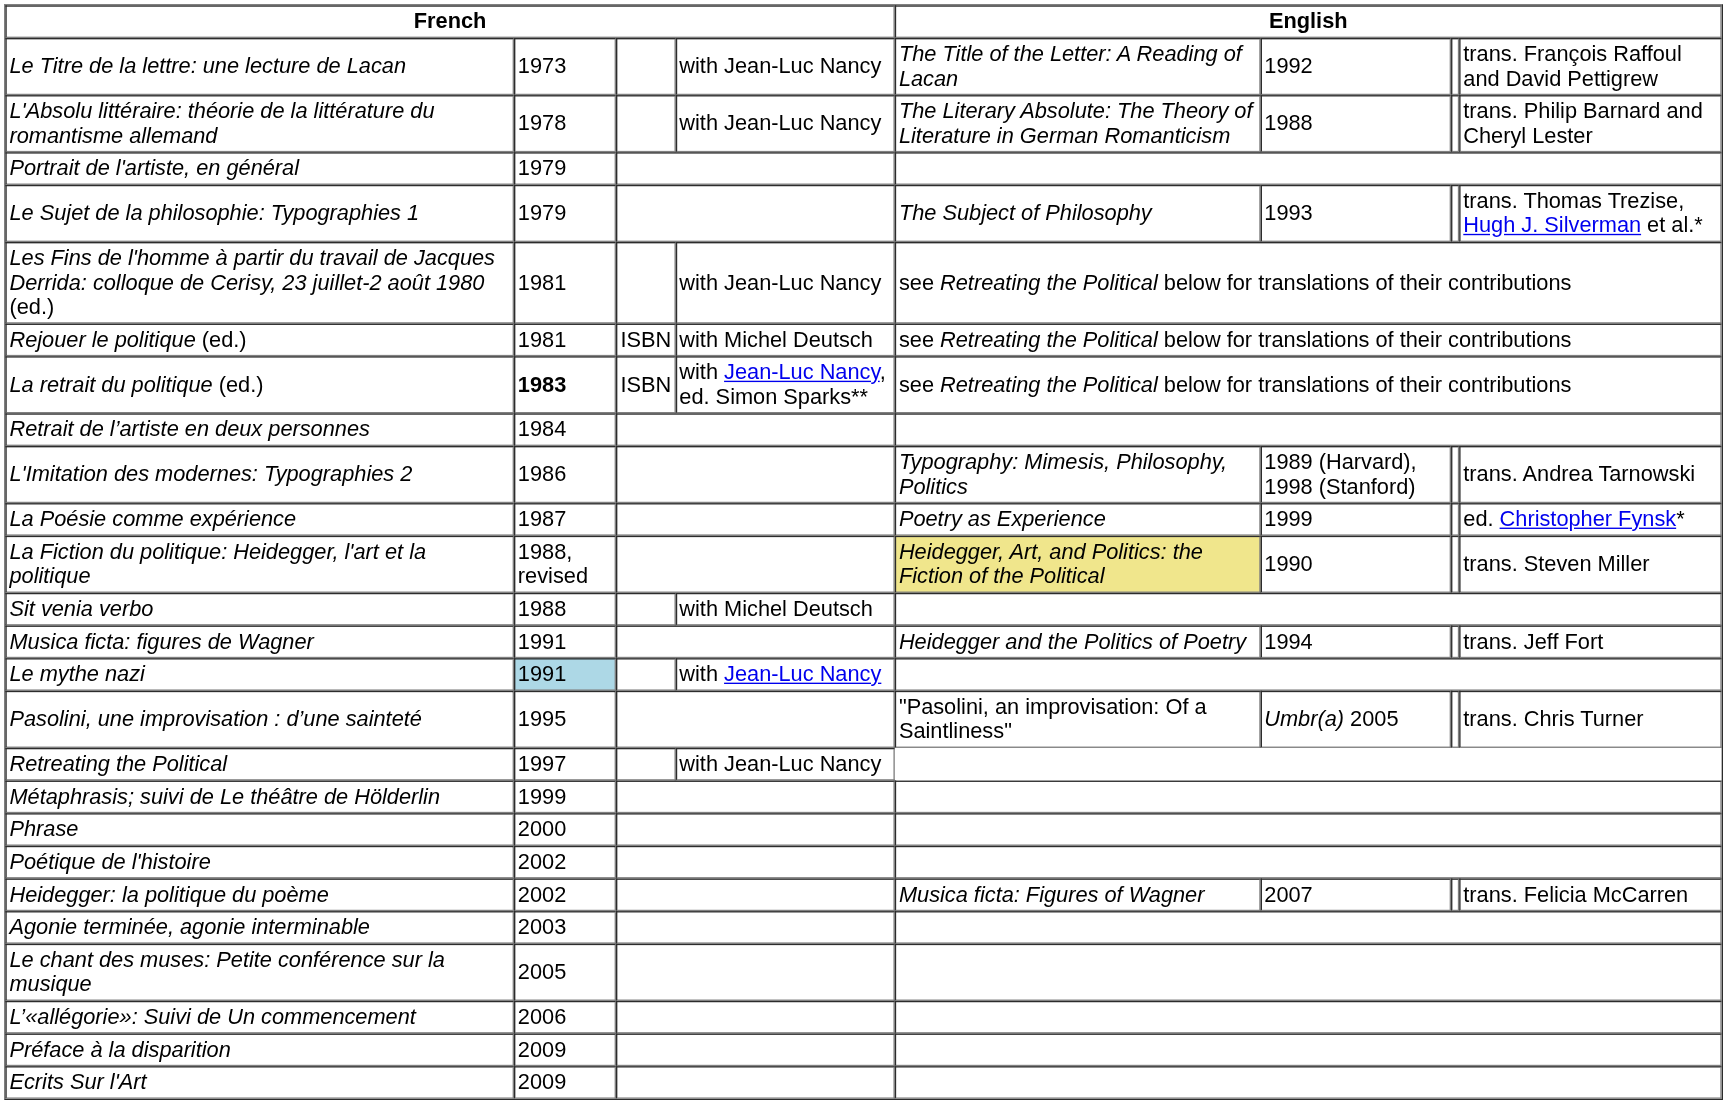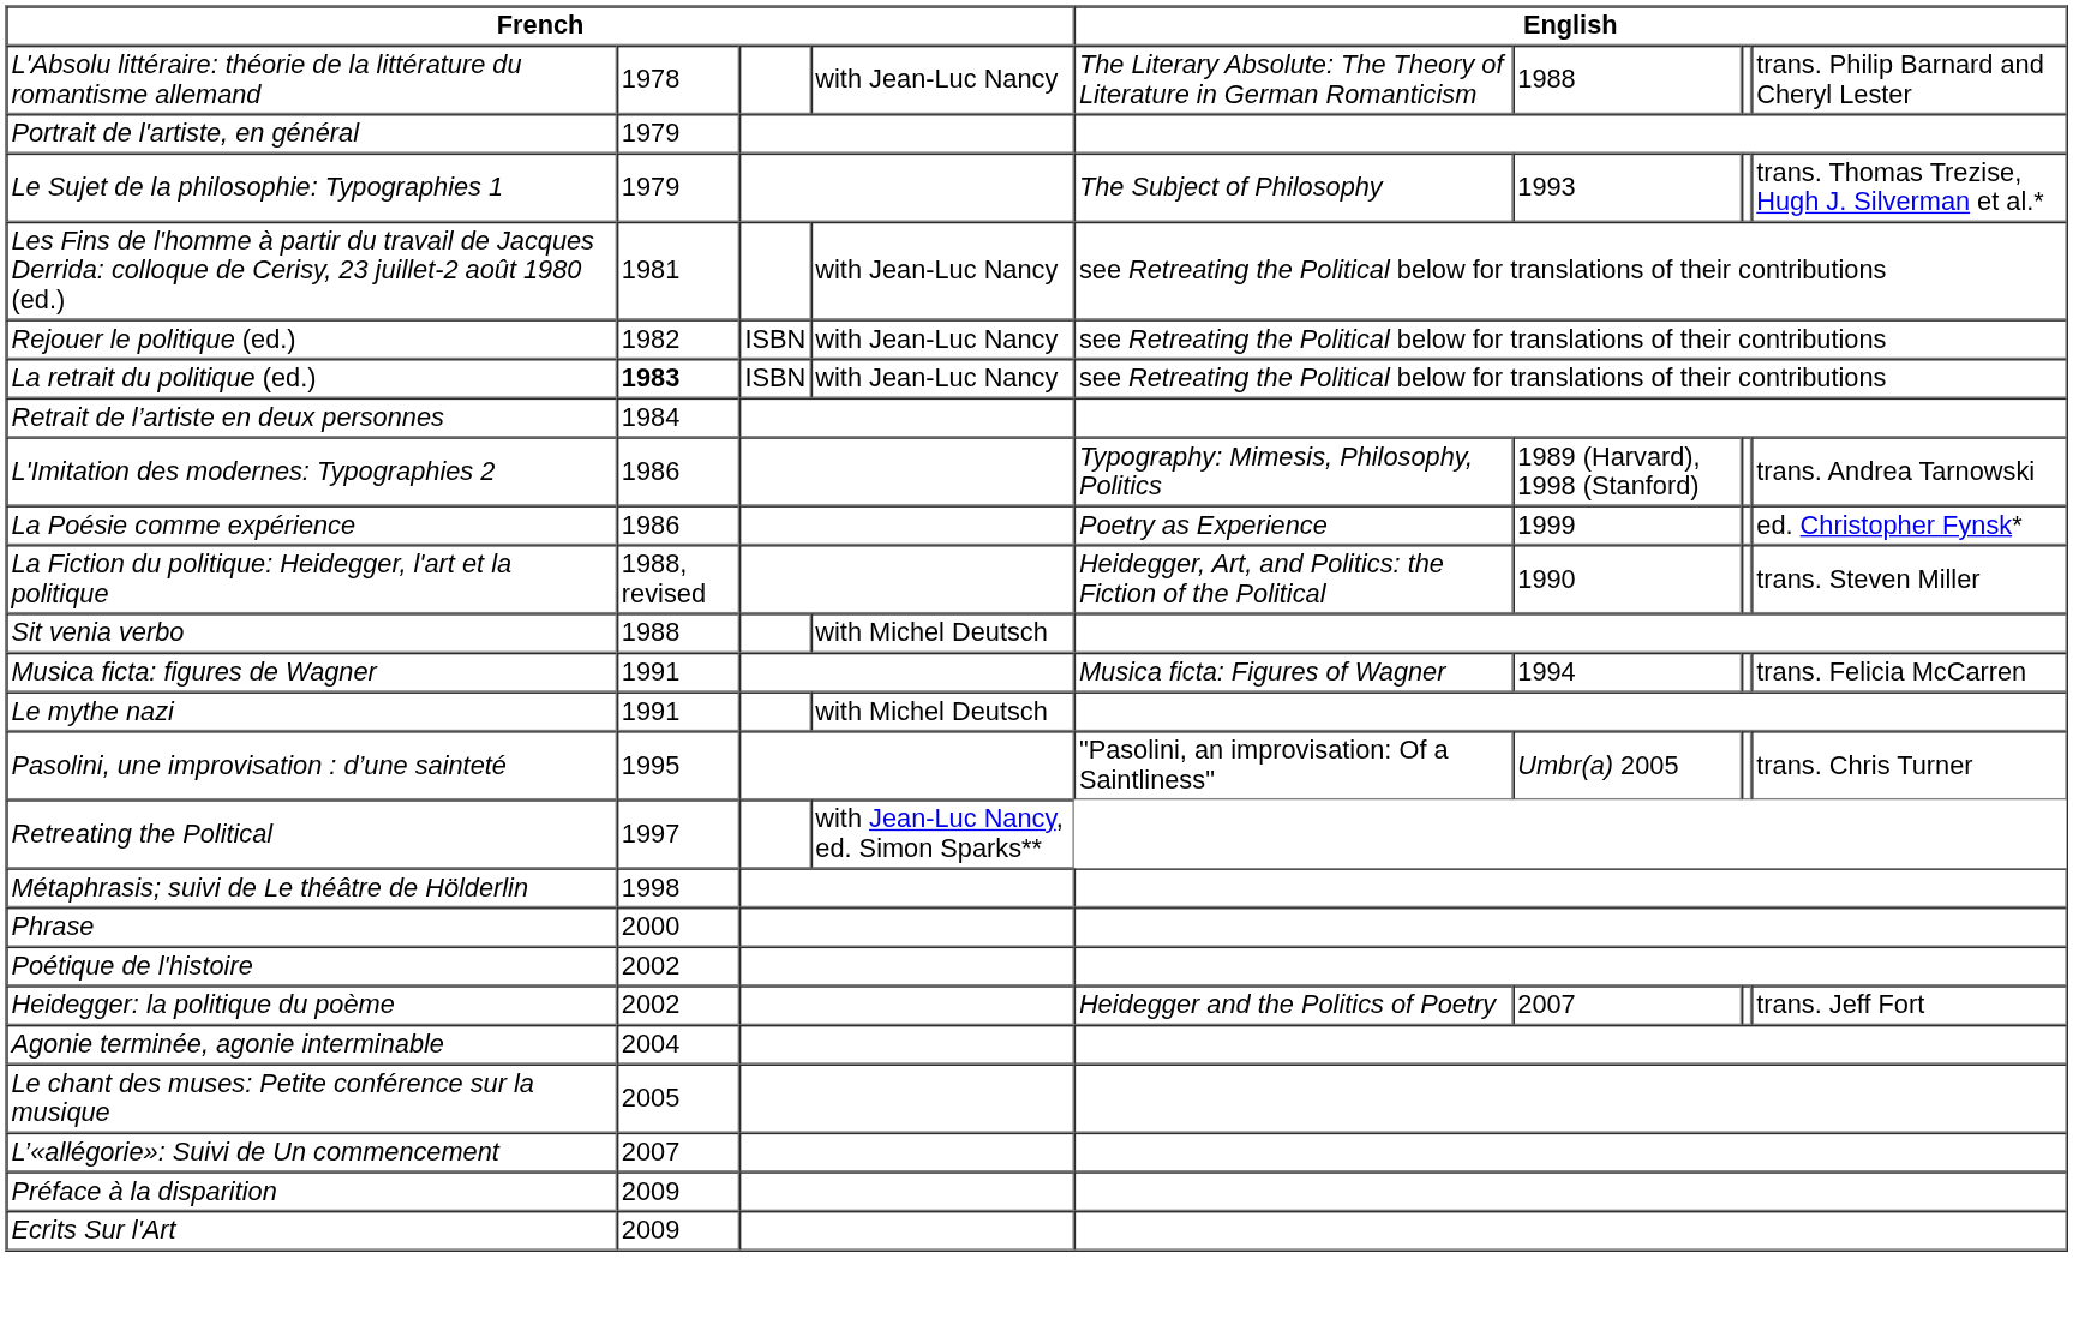 <table border="1" cellpadding="2" cellspacing="0" align="center">
 <tr>
 <th colspan="4">French</th>
 <th colspan="4">English</th>
-</tr>
-<tr>
-<td><em>Le Titre de la lettre: une lecture de Lacan</em></td>
-<td>1973</td>
-<td></td>
-<td>with Jean-Luc Nancy</td>
-<td><em>The Title of the Letter: A Reading of Lacan</em></td>
-<td>1992</td>
-<td></td>
-<td>trans. François Raffoul and David Pettigrew</td>
 </tr>
 <tr>
 <td><em>L'Absolu littéraire: théorie de la littérature du romantisme allemand</em></td>
 <td>1978</td>
 <td></td>
 <td>with Jean-Luc Nancy</td>
 <td><em>The Literary Absolute: The Theory of Literature in German Romanticism</em></td>
 <td>1988</td>
 <td></td>
 <td>trans. Philip Barnard and Cheryl Lester</td>
 </tr>
 <tr>
 <td><em>Portrait de l'artiste, en général</em></td>
 <td>1979</td>
 <td colspan="2"></td>
 <td colspan="4"></td>
 </tr>
 <tr>
 <td><em>Le Sujet de la philosophie: Typographies 1</em></td>
 <td>1979</td>
 <td colspan="2"></td>
 <td><em>The Subject of Philosophy</em></td>
 <td>1993</td>
 <td></td>
 <td>trans. Thomas Trezise, <a href='#'>Hugh J. Silverman</a> et al.*</td>
 </tr>
 <tr>
 <td><em>Les Fins de l'homme à partir du travail de Jacques Derrida: colloque de Cerisy, 23 juillet-2 août 1980</em> (ed.)</td>
 <td>1981</td>
 <td></td>
 <td>with Jean-Luc Nancy</td>
 <td colspan="4">see <em>Retreating the Political</em> below for translations of their contributions</td>
 </tr>
 <tr>
 <td><em>Rejouer le politique</em> (ed.)</td>
-<td>1981</td>
+<td>1982</td>
 <td>ISBN</td>
-<td>with Michel Deutsch</td>
+<td>with Jean-Luc Nancy</td>
 <td colspan="4">see <em>Retreating the Political</em> below for translations of their contributions</td>
 </tr>
 <tr>
 <td><em>La retrait du politique</em> (ed.)</td>
 <td><strong>1983</strong></td>
 <td>ISBN</td>
-<td>with <a href='#'>Jean-Luc Nancy</a>, ed. Simon Sparks**</td>
+<td>with Jean-Luc Nancy</td>
 <td colspan="4">see <em>Retreating the Political</em> below for translations of their contributions</td>
 </tr>
 <tr>
 <td><em>Retrait de l’artiste en deux personnes</em></td>
 <td>1984</td>
 <td colspan="2"></td>
 <td colspan="4"></td>
 </tr>
 <tr>
 <td><em>L'Imitation des modernes: Typographies 2</em></td>
 <td>1986</td>
 <td colspan="2"></td>
 <td><em>Typography: Mimesis, Philosophy, Politics</em></td>
 <td>1989 (Harvard), 1998 (Stanford)</td>
 <td></td>
 <td>trans. Andrea Tarnowski</td>
 </tr>
 <tr>
 <td><em>La Poésie comme expérience</em></td>
-<td>1987</td>
+<td>1986</td>
 <td colspan="2"></td>
 <td><em>Poetry as Experience</em></td>
 <td>1999</td>
 <td></td>
 <td>ed. <a href='#'>Christopher Fynsk</a>*</td>
 </tr>
 <tr>
 <td><em>La Fiction du politique: Heidegger, l'art et la politique</em></td>
 <td>1988, revised</td>
 <td colspan="2"></td>
-<td style="background: khaki;"><em>Heidegger, Art, and Politics: the Fiction of the Political</em></td>
+<td><em>Heidegger, Art, and Politics: the Fiction of the Political</em></td>
 <td>1990</td>
 <td></td>
 <td>trans. Steven Miller</td>
 </tr>
 <tr>
 <td><em>Sit venia verbo</em></td>
 <td>1988</td>
 <td></td>
 <td>with Michel Deutsch</td>
 <td colspan="4"></td>
 </tr>
 <tr>
 <td><em>Musica ficta: figures de Wagner</em></td>
 <td>1991</td>
 <td colspan="2"></td>
-<td><em>Heidegger and the Politics of Poetry</em></td>
+<td><em>Musica ficta: Figures of Wagner</em></td>
 <td>1994</td>
 <td></td>
-<td>trans. Jeff Fort</td>
+<td>trans. Felicia McCarren</td>
 </tr>
 <tr>
 <td><em>Le mythe nazi</em></td>
-<td style="background: lightblue;">1991</td>
+<td>1991</td>
 <td></td>
-<td>with <a href='#'>Jean-Luc Nancy</a></td>
+<td>with Michel Deutsch</td>
 <td colspan="4"></td>
 </tr>
 <tr>
 <td><em>Pasolini, une improvisation : d’une sainteté</em></td>
 <td>1995</td>
 <td colspan="2"></td>
 <td>"Pasolini, an improvisation: Of a Saintliness"</td>
 <td><em>Umbr(a)</em> 2005</td>
 <td></td>
 <td>trans. Chris Turner</td>
 </tr>
 <tr>
 <td><em>Retreating the Political</em></td>
 <td>1997</td>
 <td></td>
-<td>with Jean-Luc Nancy</td>
+<td>with <a href='#'>Jean-Luc Nancy</a>, ed. Simon Sparks**</td>
 </tr>
 <tr>
 <td><em>Métaphrasis; suivi de Le théâtre de Hölderlin</em></td>
-<td>1999</td>
+<td>1998</td>
 <td colspan="2"></td>
 <td colspan="4"></td>
 </tr>
 <tr>
 <td><em>Phrase</em></td>
 <td>2000</td>
 <td colspan="2"></td>
 <td colspan="4"></td>
 </tr>
 <tr>
 <td><em>Poétique de l'histoire</em></td>
 <td>2002</td>
 <td colspan="2"></td>
 <td colspan="4"></td>
 </tr>
 <tr>
 <td><em>Heidegger: la politique du poème</em></td>
 <td>2002</td>
 <td colspan="2"></td>
-<td><em>Musica ficta: Figures of Wagner</em></td>
+<td><em>Heidegger and the Politics of Poetry</em></td>
 <td>2007</td>
 <td></td>
-<td>trans. Felicia McCarren</td>
+<td>trans. Jeff Fort</td>
 </tr>
 <tr>
 <td><em>Agonie terminée, agonie interminable</em></td>
-<td>2003</td>
+<td>2004</td>
 <td colspan="2"></td>
 <td colspan="4"></td>
 </tr>
 <tr>
 <td><em>Le chant des muses: Petite conférence sur la musique</em></td>
 <td>2005</td>
 <td colspan="2"></td>
 <td colspan="4"></td>
 </tr>
 <tr>
 <td><em>L’«allégorie»: Suivi de Un commencement </em></td>
-<td>2006</td>
+<td>2007</td>
 <td colspan="2"></td>
 <td colspan="4"></td>
 </tr>
 <tr>
 <td><em>Préface à la disparition </em></td>
 <td>2009</td>
 <td colspan="2"></td>
 <td colspan="4"></td>
 </tr>
 <tr>
 <td><em>Ecrits Sur l'Art  </em></td>
 <td>2009</td>
 <td colspan="2"></td>
 <td colspan="4"></td>
 </tr>
 </table>
